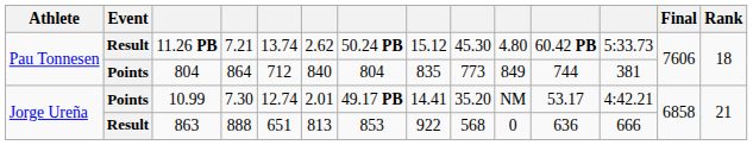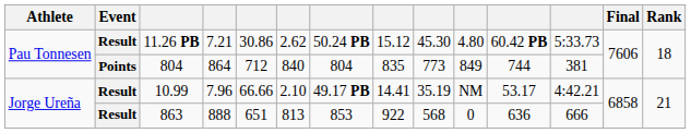 <table class="wikitable" style="font-size:90%">
 <tr>
 <th>Athlete</th>
 <th>Event</th>
 <th></th>
 <th></th>
 <th></th>
 <th></th>
 <th></th>
 <th></th>
 <th></th>
 <th></th>
 <th></th>
 <th></th>
 <th>Final</th>
 <th>Rank</th>
 </tr>
 <tr align=center>
 <td rowspan=2 align=left><a href='#'>Pau Tonnesen</a></td>
 <th style="font-size:95%">Result</th>
 <td>11.26 <strong>PB</strong></td>
 <td>7.21</td>
-<td>13.74</td>
+<td>30.86</td>
 <td>2.62</td>
 <td>50.24 <strong>PB</strong></td>
 <td>15.12</td>
 <td>45.30</td>
 <td>4.80</td>
 <td>60.42 <strong>PB</strong></td>
 <td>5:33.73</td>
 <td rowspan=2>7606</td>
 <td rowspan=2>18</td>
 </tr>
 <tr align=center>
 <th style="font-size:95%">Points</th>
 <td>804</td>
 <td>864</td>
 <td>712</td>
 <td>840</td>
 <td>804</td>
 <td>835</td>
 <td>773</td>
 <td>849</td>
 <td>744</td>
 <td>381</td>
 </tr>
 <tr align=center>
 <td rowspan=2 align=left><a href='#'>Jorge Ureña</a></td>
-<th style="font-size:95%">Points</th>
+<th style="font-size:95%">Result</th>
 <td>10.99</td>
-<td>7.30</td>
-<td>12.74</td>
-<td>2.01</td>
+<td>7.96</td>
+<td>66.66</td>
+<td>2.10</td>
 <td>49.17 <strong>PB</strong></td>
 <td>14.41</td>
-<td>35.20</td>
+<td>35.19</td>
 <td>NM</td>
 <td>53.17</td>
 <td>4:42.21</td>
 <td rowspan=2>6858</td>
 <td rowspan=2>21</td>
 </tr>
 <tr align=center>
 <th style="font-size:95%">Result</th>
 <td>863</td>
 <td>888</td>
 <td>651</td>
 <td>813</td>
 <td>853</td>
 <td>922</td>
 <td>568</td>
 <td>0</td>
 <td>636</td>
 <td>666</td>
 </tr>
 </table>
